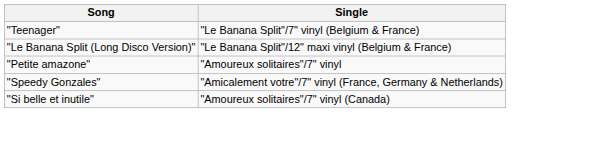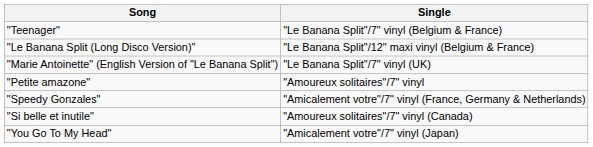 <table class="wikitable">
 <tr>
 <th>Song</th>
 <th>Single</th>
 </tr>
 <tr>
 <td>"Teenager"</td>
 <td>"Le Banana Split"/7" vinyl (Belgium & France)</td>
 </tr>
 <tr>
 <td>"Le Banana Split (Long Disco Version)"</td>
 <td>"Le Banana Split"/12" maxi vinyl (Belgium & France)</td>
 </tr>
 <tr>
+<td>"Marie Antoinette" (English Version of "Le Banana Split")</td>
+<td>"Le Banana Split"/7" vinyl (UK)</td>
+</tr>
+<tr>
 <td>"Petite amazone"</td>
 <td>"Amoureux solitaires"/7" vinyl</td>
 </tr>
 <tr>
 <td>"Speedy Gonzales"</td>
 <td>"Amicalement votre"/7" vinyl (France, Germany & Netherlands)</td>
 </tr>
 <tr>
 <td>"Si belle et inutile"</td>
 <td>"Amoureux solitaires"/7" vinyl (Canada)</td>
 </tr>
+<tr>
+<td>"You Go To My Head"</td>
+<td>"Amicalement votre"/7" vinyl (Japan)</td>
+</tr>
 </table>
